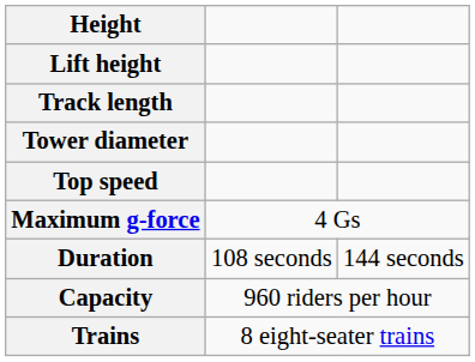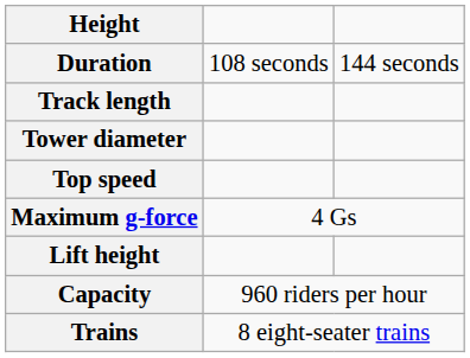 <table class="wikitable">
 <tr>
 <th>Height</th>
 <td style="text-align:center"></td>
 <td style="text-align:center"></td>
 </tr>
 <tr>
-<th>Lift height</th>
-<td style="text-align:center"></td>
-<td style="text-align:center"></td>
+<th>Duration</th>
+<td style="text-align:center">108 seconds</td>
+<td style="text-align:center">144 seconds</td>
 </tr>
 <tr>
 <th>Track length</th>
 <td style="text-align:center"></td>
 <td style="text-align:center"></td>
 </tr>
 <tr>
 <th>Tower diameter</th>
 <td style="text-align:center"></td>
 <td style="text-align:center"></td>
 </tr>
 <tr>
 <th>Top speed</th>
 <td style="text-align:center"></td>
 <td style="text-align:center"></td>
 </tr>
 <tr>
 <th>Maximum <a href='#'>g-force</a></th>
 <td colspan="2" style="text-align:center">4 Gs</td>
 </tr>
 <tr>
-<th>Duration</th>
-<td style="text-align:center">108 seconds</td>
-<td style="text-align:center">144 seconds</td>
+<th>Lift height</th>
+<td style="text-align:center"></td>
+<td style="text-align:center"></td>
 </tr>
 <tr>
 <th>Capacity</th>
 <td colspan="2" style="text-align:center">960 riders per hour</td>
 </tr>
 <tr>
 <th>Trains</th>
 <td colspan="2" style="text-align:center">8 eight-seater <a href='#'>trains</a></td>
 </tr>
 </table>
